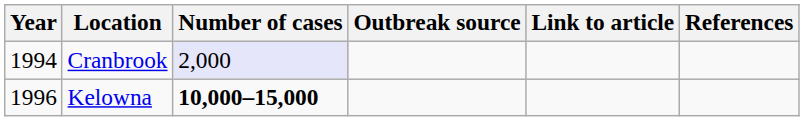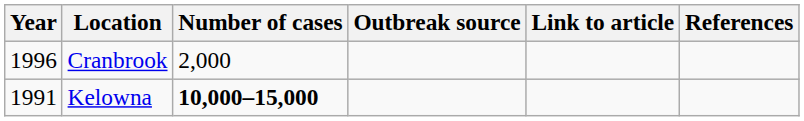 <table class="wikitable sortable">
 <tr>
 <th>Year</th>
 <th>Location</th>
 <th>Number of cases</th>
 <th>Outbreak source</th>
 <th>Link to article</th>
 <th>References</th>
 </tr>
 <tr>
-<td>1994</td>
+<td>1996</td>
 <td><a href='#'>Cranbrook</a></td>
-<td style="background: lavender;">2,000</td>
+<td>2,000</td>
 <td></td>
 <td></td>
 <td></td>
 </tr>
 <tr>
-<td>1996</td>
+<td>1991</td>
 <td><a href='#'>Kelowna</a></td>
 <td><strong>10,000–15,000</strong></td>
 <td></td>
 <td></td>
 <td></td>
 </tr>
 </table>
